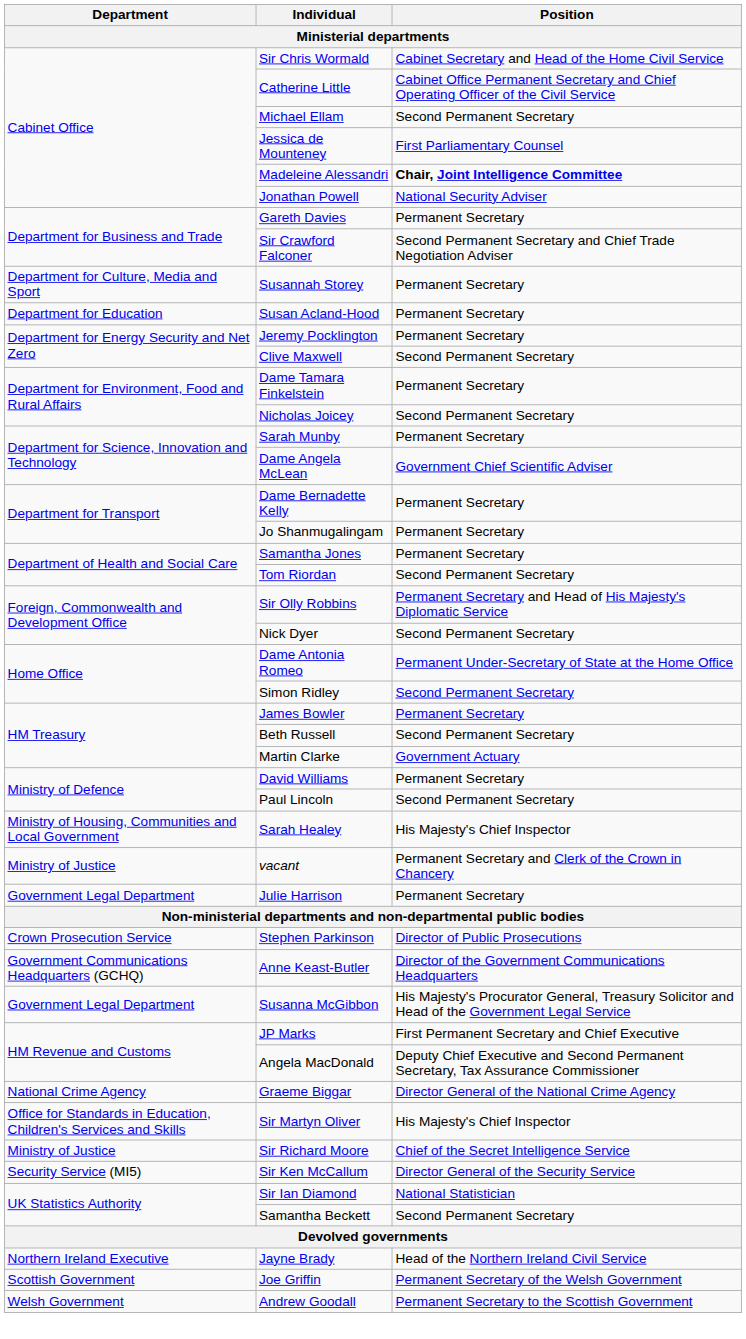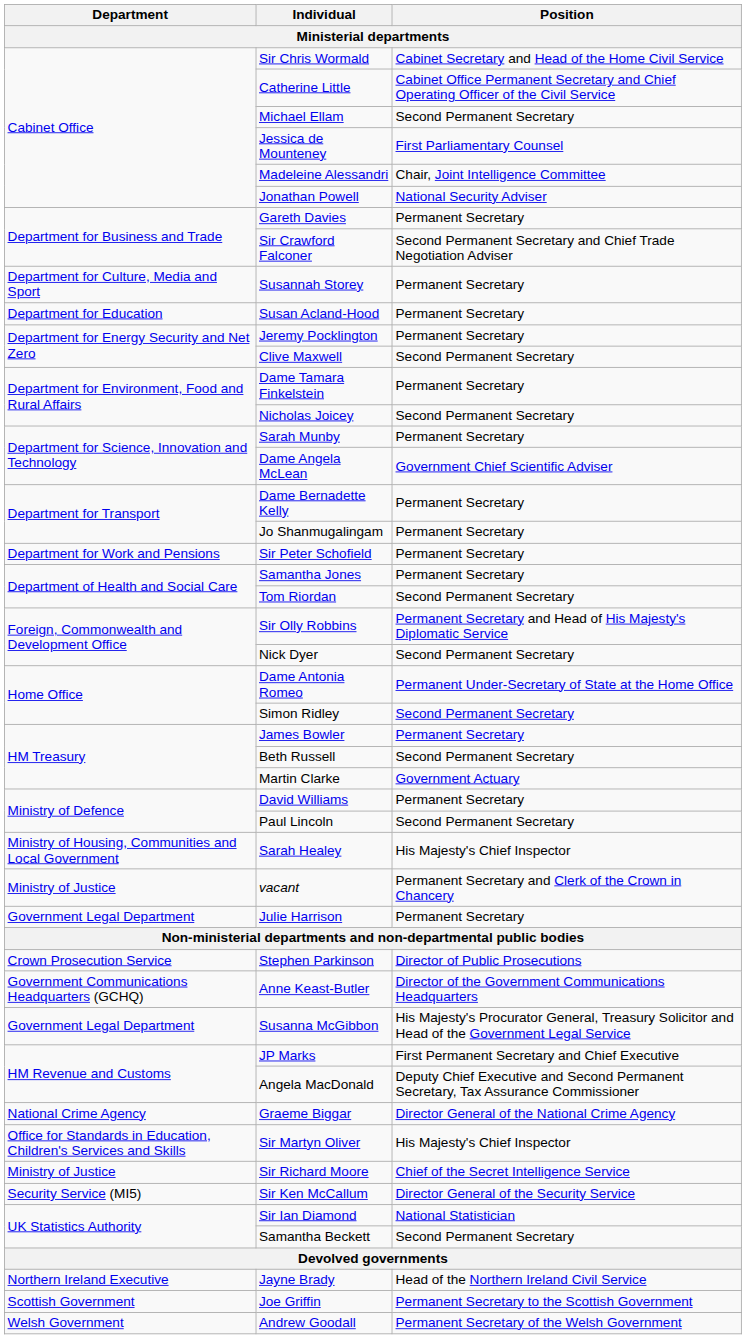 <table class="wikitable mw-collapsible">
 <tr>
 <th>Department</th>
 <th>Individual</th>
 <th>Position</th>
 </tr>
 <tr>
 <th colspan="3">Ministerial departments</th>
 </tr>
 <tr>
 <td rowspan="6"><a href='#'>Cabinet Office</a></td>
 <td><a href='#'>Sir Chris Wormald</a> </td>
 <td><a href='#'>Cabinet Secretary</a> and <a href='#'>Head of the Home Civil Service</a></td>
 </tr>
 <tr>
 <td><a href='#'>Catherine Little</a> </td>
 <td><a href='#'>Cabinet Office Permanent Secretary and Chief Operating Officer of the Civil Service</a></td>
 </tr>
 <tr>
 <td><a href='#'>Michael Ellam</a> </td>
 <td>Second Permanent Secretary</td>
 </tr>
 <tr>
 <td><a href='#'>Jessica de Mounteney</a></td>
 <td><a href='#'>First Parliamentary Counsel</a></td>
 </tr>
 <tr>
 <td><a href='#'>Madeleine Alessandri</a> </td>
-<td><strong>Chair, <a href='#'>Joint Intelligence Committee</a></strong></td>
+<td>Chair, <a href='#'>Joint Intelligence Committee</a></td>
 </tr>
 <tr>
 <td><a href='#'>Jonathan Powell</a></td>
 <td><a href='#'>National Security Adviser</a></td>
 </tr>
 <tr>
 <td rowspan="2"><a href='#'>Department for Business and Trade</a></td>
 <td><a href='#'>Gareth Davies</a> </td>
 <td>Permanent Secretary</td>
 </tr>
 <tr>
 <td><a href='#'>Sir Crawford Falconer</a> </td>
 <td>Second Permanent Secretary and Chief Trade Negotiation Adviser</td>
 </tr>
 <tr>
 <td><a href='#'>Department for Culture, Media and Sport</a></td>
 <td><a href='#'>Susannah Storey</a></td>
 <td>Permanent Secretary</td>
 </tr>
 <tr>
 <td><a href='#'>Department for Education</a></td>
 <td><a href='#'>Susan Acland-Hood</a></td>
 <td>Permanent Secretary</td>
 </tr>
 <tr>
 <td rowspan="2"><a href='#'>Department for Energy Security and Net Zero</a></td>
 <td><a href='#'>Jeremy Pocklington</a> </td>
 <td>Permanent Secretary</td>
 </tr>
 <tr>
 <td><a href='#'>Clive Maxwell</a> </td>
 <td>Second Permanent Secretary</td>
 </tr>
 <tr>
 <td rowspan="2"><a href='#'>Department for Environment, Food and Rural Affairs</a></td>
 <td><a href='#'>Dame Tamara Finkelstein</a> </td>
 <td>Permanent Secretary</td>
 </tr>
 <tr>
 <td><a href='#'>Nicholas Joicey</a> </td>
 <td>Second Permanent Secretary</td>
 </tr>
 <tr>
 <td rowspan="2"><a href='#'>Department for Science, Innovation and Technology</a></td>
 <td><a href='#'>Sarah Munby</a></td>
 <td>Permanent Secretary</td>
 </tr>
 <tr>
 <td><a href='#'>Dame Angela McLean</a> </td>
 <td><a href='#'>Government Chief Scientific Adviser</a></td>
 </tr>
 <tr>
 <td rowspan="2"><a href='#'>Department for Transport</a></td>
 <td><a href='#'>Dame Bernadette Kelly</a> </td>
 <td>Permanent Secretary</td>
 </tr>
 <tr>
 <td>Jo Shanmugalingam</td>
+<td>Permanent Secretary</td>
+</tr>
+<tr>
+<td><a href='#'>Department for Work and Pensions</a></td>
+<td><a href='#'>Sir Peter Schofield</a> </td>
 <td>Permanent Secretary</td>
 </tr>
 <tr>
 <td rowspan="2"><a href='#'>Department of Health and Social Care</a></td>
 <td><a href='#'>Samantha Jones</a> </td>
 <td>Permanent Secretary</td>
 </tr>
 <tr>
 <td><a href='#'>Tom Riordan</a> </td>
 <td>Second Permanent Secretary</td>
 </tr>
 <tr>
 <td rowspan="2"><a href='#'>Foreign, Commonwealth and Development Office</a></td>
 <td><a href='#'>Sir Olly Robbins</a> </td>
 <td><a href='#'>Permanent Secretary</a> and Head of <a href='#'>His Majesty's Diplomatic Service</a></td>
 </tr>
 <tr>
 <td>Nick Dyer</td>
 <td>Second Permanent Secretary</td>
 </tr>
 <tr>
 <td rowspan="2"><a href='#'>Home Office</a></td>
 <td><a href='#'>Dame Antonia Romeo</a> </td>
 <td><a href='#'>Permanent Under-Secretary of State at the Home Office</a></td>
 </tr>
 <tr>
 <td>Simon Ridley</td>
 <td><a href='#'>Second Permanent Secretary</a></td>
 </tr>
 <tr>
 <td rowspan="3"><a href='#'>HM Treasury</a></td>
 <td><a href='#'>James Bowler</a> </td>
 <td><a href='#'>Permanent Secretary</a></td>
 </tr>
 <tr>
 <td>Beth Russell</td>
 <td>Second Permanent Secretary</td>
 </tr>
 <tr>
 <td>Martin Clarke</td>
 <td><a href='#'>Government Actuary</a></td>
 </tr>
 <tr>
 <td rowspan="2"><a href='#'>Ministry of Defence</a></td>
 <td><a href='#'>David Williams</a> </td>
 <td>Permanent Secretary</td>
 </tr>
 <tr>
 <td>Paul Lincoln </td>
 <td>Second Permanent Secretary</td>
 </tr>
 <tr>
 <td><a href='#'>Ministry of Housing, Communities and Local Government</a></td>
 <td><a href='#'>Sarah Healey</a> </td>
 <td>His Majesty's Chief Inspector</td>
 </tr>
 <tr>
 <td rowspan="1"><a href='#'>Ministry of Justice</a></td>
 <td><em>vacant</em></td>
 <td>Permanent Secretary and <a href='#'>Clerk of the Crown in Chancery</a></td>
 </tr>
 <tr>
 <td><a href='#'>Government Legal Department</a></td>
 <td><a href='#'>Julie Harrison</a></td>
 <td>Permanent Secretary</td>
 </tr>
 <tr>
 <th colspan="3">Non-ministerial departments and non-departmental public bodies</th>
 </tr>
 <tr>
 <td><a href='#'>Crown Prosecution Service</a></td>
 <td><a href='#'>Stephen Parkinson</a></td>
 <td><a href='#'>Director of Public Prosecutions</a></td>
 </tr>
 <tr>
 <td><a href='#'>Government Communications Headquarters</a> (GCHQ)</td>
 <td><a href='#'>Anne Keast-Butler</a></td>
 <td><a href='#'>Director of the Government Communications Headquarters</a></td>
 </tr>
 <tr>
 <td><a href='#'>Government Legal Department</a></td>
 <td><a href='#'>Susanna McGibbon</a></td>
 <td>His Majesty's Procurator General, Treasury Solicitor and Head of the <a href='#'>Government Legal Service</a></td>
 </tr>
 <tr>
 <td rowspan="2"><a href='#'>HM Revenue and Customs</a></td>
 <td><a href='#'>JP Marks</a> </td>
 <td>First Permanent Secretary and Chief Executive</td>
 </tr>
 <tr>
 <td>Angela MacDonald</td>
 <td>Deputy Chief Executive and Second Permanent Secretary, Tax Assurance Commissioner</td>
 </tr>
 <tr>
 <td><a href='#'>National Crime Agency</a></td>
 <td><a href='#'>Graeme Biggar</a> </td>
 <td><a href='#'>Director General of the National Crime Agency</a></td>
 </tr>
 <tr>
 <td><a href='#'>Office for Standards in Education, Children's Services and Skills</a></td>
 <td><a href='#'>Sir Martyn Oliver</a></td>
 <td>His Majesty's Chief Inspector</td>
 </tr>
 <tr>
 <td rowspan="1"><a href='#'>Ministry of Justice</a></td>
 <td><a href='#'>Sir Richard Moore</a> </td>
 <td><a href='#'>Chief of the Secret Intelligence Service</a></td>
 </tr>
 <tr>
 <td><a href='#'>Security Service</a> (MI5)</td>
 <td><a href='#'>Sir Ken McCallum</a> </td>
 <td><a href='#'>Director General of the Security Service</a></td>
 </tr>
 <tr>
 <td rowspan="2"><a href='#'>UK Statistics Authority</a></td>
 <td><a href='#'>Sir Ian Diamond</a> </td>
 <td><a href='#'>National Statistician</a></td>
 </tr>
 <tr>
 <td>Samantha Beckett</td>
 <td>Second Permanent Secretary</td>
 </tr>
 <tr>
 <th colspan="3">Devolved governments</th>
 </tr>
 <tr>
 <td><a href='#'>Northern Ireland Executive</a></td>
 <td><a href='#'>Jayne Brady</a></td>
 <td>Head of the <a href='#'>Northern Ireland Civil Service</a></td>
 </tr>
 <tr>
 <td><a href='#'>Scottish Government</a></td>
 <td><a href='#'>Joe Griffin</a></td>
-<td><a href='#'>Permanent Secretary of the Welsh Government</a></td>
+<td><a href='#'>Permanent Secretary to the Scottish Government</a></td>
 </tr>
 <tr>
 <td><a href='#'>Welsh Government</a></td>
 <td><a href='#'>Andrew Goodall</a> </td>
-<td><a href='#'>Permanent Secretary to the Scottish Government</a></td>
+<td><a href='#'>Permanent Secretary of the Welsh Government</a></td>
 </tr>
 </table>
